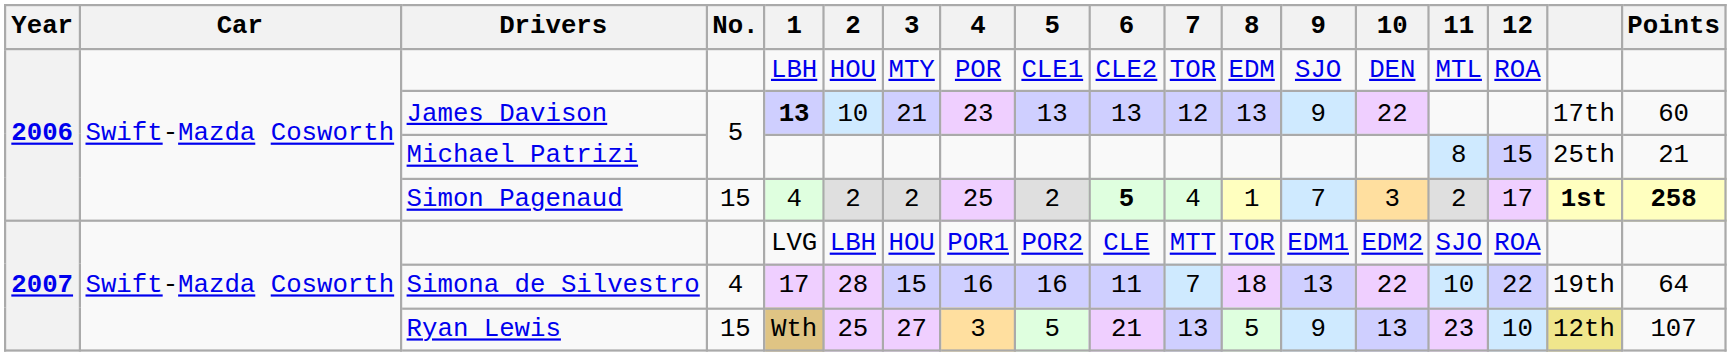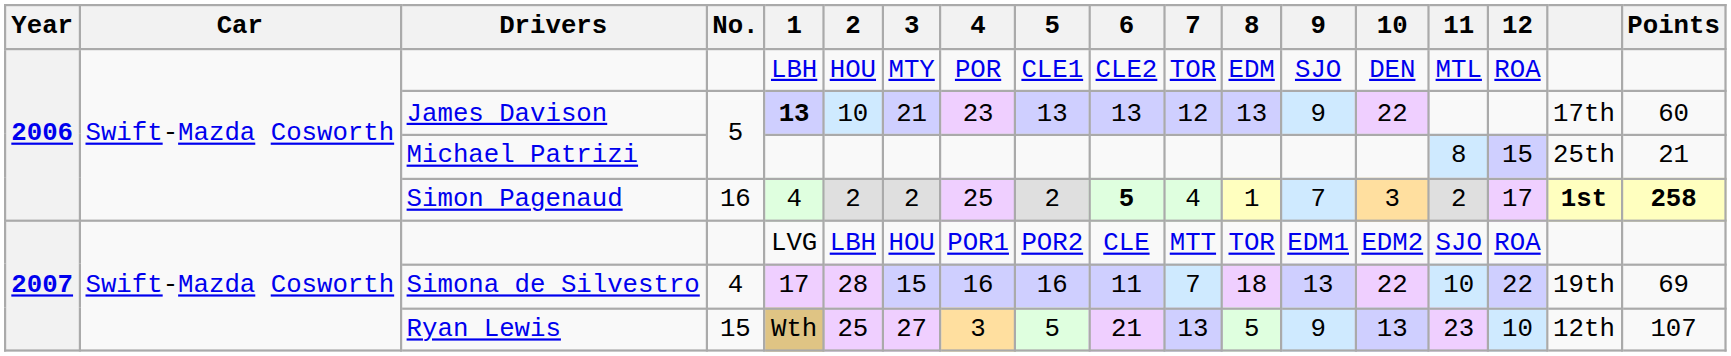 <table class="wikitable" style="text-align:center; font-size:90%">
 <tr>
 <th>Year</th>
 <th>Car</th>
 <th>Drivers</th>
 <th>No.</th>
 <th>1</th>
 <th>2</th>
 <th>3</th>
 <th>4</th>
 <th>5</th>
 <th>6</th>
 <th>7</th>
 <th>8</th>
 <th>9</th>
 <th>10</th>
 <th>11</th>
 <th>12</th>
 <th></th>
 <th>Points</th>
 </tr>
 <tr>
 <th rowspan=4><a href='#'>2006</a></th>
 <td rowspan=4><a href='#'>Swift</a>-<a href='#'>Mazda</a> <a href='#'>Cosworth</a></td>
 <td></td>
 <td></td>
 <td><a href='#'>LBH</a></td>
 <td><a href='#'>HOU</a></td>
 <td><a href='#'>MTY</a></td>
 <td><a href='#'>POR</a></td>
 <td><a href='#'>CLE1</a></td>
 <td><a href='#'>CLE2</a></td>
 <td><a href='#'>TOR</a></td>
 <td><a href='#'>EDM</a></td>
 <td><a href='#'>SJO</a></td>
 <td><a href='#'>DEN</a></td>
 <td><a href='#'>MTL</a></td>
 <td><a href='#'>ROA</a></td>
 <td></td>
 <td></td>
 </tr>
 <tr>
 <td align="left"> <a href='#'>James Davison</a></td>
 <td rowspan=2>5</td>
 <td style="background:#CFCFFF;"><strong>13</strong></td>
 <td style="background:#CFEAFF;">10</td>
 <td style="background:#CFCFFF;">21</td>
 <td style="background:#EFCFFF;">23</td>
 <td style="background:#CFCFFF;">13</td>
 <td style="background:#CFCFFF;">13</td>
 <td style="background:#CFCFFF;">12</td>
 <td style="background:#CFCFFF;">13</td>
 <td style="background:#CFEAFF;">9</td>
 <td style="background:#EFCFFF;">22</td>
 <td></td>
 <td></td>
 <td>17th</td>
 <td>60</td>
 </tr>
 <tr>
 <td align="left"> <a href='#'>Michael Patrizi</a></td>
 <td></td>
 <td></td>
 <td></td>
 <td></td>
 <td></td>
 <td></td>
 <td></td>
 <td></td>
 <td></td>
 <td></td>
 <td style="background:#CFEAFF;">8</td>
 <td style="background:#CFCFFF;">15</td>
 <td>25th</td>
 <td>21</td>
 </tr>
 <tr>
 <td align="left"> <a href='#'>Simon Pagenaud</a></td>
-<td>15</td>
+<td>16</td>
 <td style="background:#dfffdf;">4</td>
 <td style="background:#dfdfdf;">2</td>
 <td style="background:#dfdfdf;">2</td>
 <td style="background:#EFCFFF;">25</td>
 <td style="background:#dfdfdf;">2</td>
 <td style="background:#dfffdf;"><strong>5</strong></td>
 <td style="background:#dfffdf;">4</td>
 <td style="background:#ffffbf;">1</td>
 <td style="background:#CFEAFF;">7</td>
 <td style="background:#ffdf9f;">3</td>
 <td style="background:#dfdfdf;">2</td>
 <td style="background:#EFCFFF;">17</td>
 <td style="background:#ffffbf;"><strong>1st</strong></td>
 <td style="background:#ffffbf;"><strong>258</strong></td>
 </tr>
 <tr>
 <th rowspan="3"><a href='#'>2007</a></th>
 <td rowspan="3"><a href='#'>Swift</a>-<a href='#'>Mazda</a> <a href='#'>Cosworth</a></td>
 <td></td>
 <td></td>
 <td>LVG</td>
 <td><a href='#'>LBH</a></td>
 <td><a href='#'>HOU</a></td>
 <td><a href='#'>POR1</a></td>
 <td><a href='#'>POR2</a></td>
 <td><a href='#'>CLE</a></td>
 <td><a href='#'>MTT</a></td>
 <td><a href='#'>TOR</a></td>
 <td><a href='#'>EDM1</a></td>
 <td><a href='#'>EDM2</a></td>
 <td><a href='#'>SJO</a></td>
 <td><a href='#'>ROA</a></td>
 <td></td>
 <td></td>
 </tr>
 <tr>
 <td align="left"> <a href='#'>Simona de Silvestro</a></td>
 <td>4</td>
 <td style="background:#efcfff;">17</td>
 <td style="background:#efcfff;">28</td>
 <td style="background:#CFCFFF;">15</td>
 <td style="background:#CFCFFF;">16</td>
 <td style="background:#CFCFFF;">16</td>
 <td style="background:#CFCFFF;">11</td>
 <td style="background:#CFEAFF;">7</td>
 <td style="background:#EFCFFF;">18</td>
 <td style="background:#CFCFFF;">13</td>
 <td style="background:#EFCFFF;">22</td>
 <td style="background:#CFEAFF;">10</td>
 <td style="background:#CFCFFF;">22</td>
 <td>19th</td>
-<td>64</td>
+<td>69</td>
 </tr>
 <tr>
 <td align="left"> <a href='#'>Ryan Lewis</a></td>
 <td>15</td>
 <td style="background:#DFC484;">Wth</td>
 <td style="background:#EFCFFF;">25</td>
 <td style="background:#EFCFFF;">27</td>
 <td style="background:#ffdf9f;">3</td>
 <td style="background:#dfffdf;">5</td>
 <td style="background:#EFCFFF;">21</td>
 <td style="background:#CFCFFF;">13</td>
 <td style="background:#dfffdf;">5</td>
 <td style="background:#CFEAFF;">9</td>
 <td style="background:#CFCFFF;">13</td>
 <td style="background:#EFCFFF;">23</td>
 <td style="background:#CFEAFF;">10</td>
-<td style="background: khaki;">12th</td>
+<td>12th</td>
 <td>107</td>
 </tr>
 </table>
